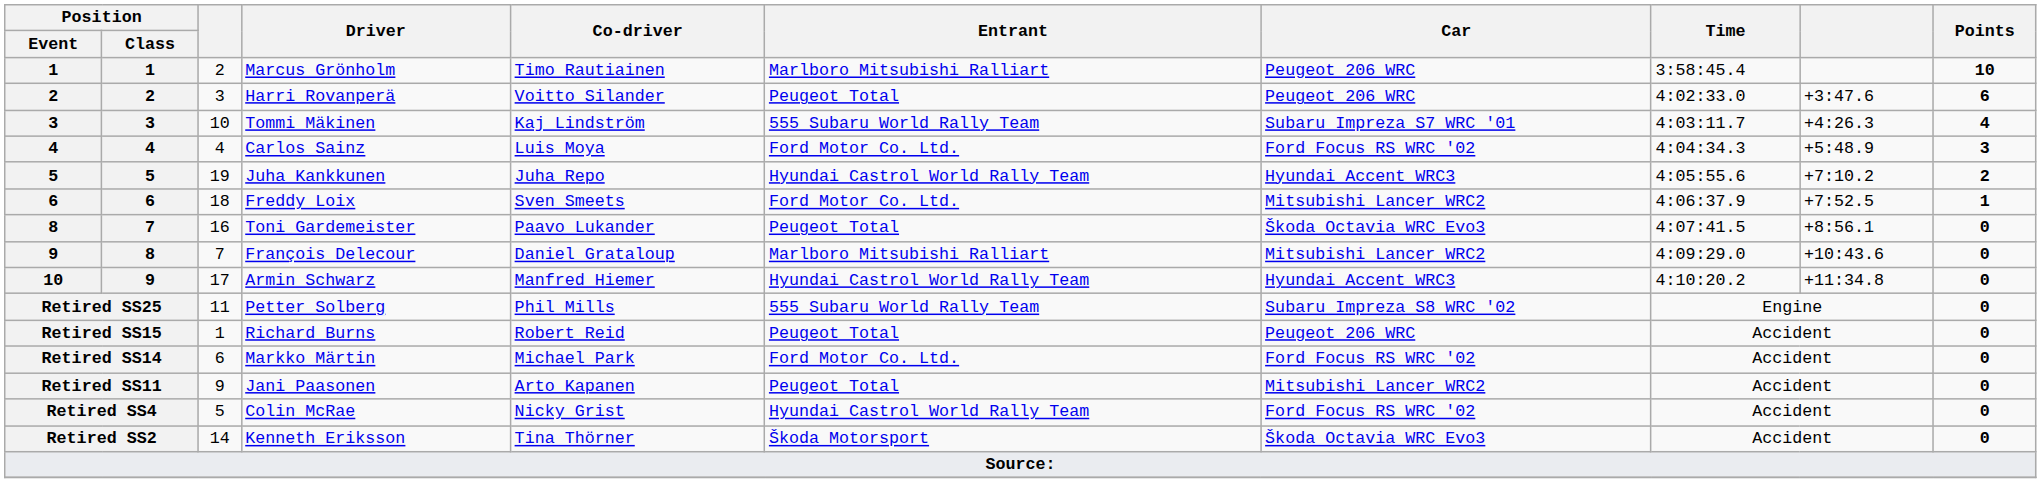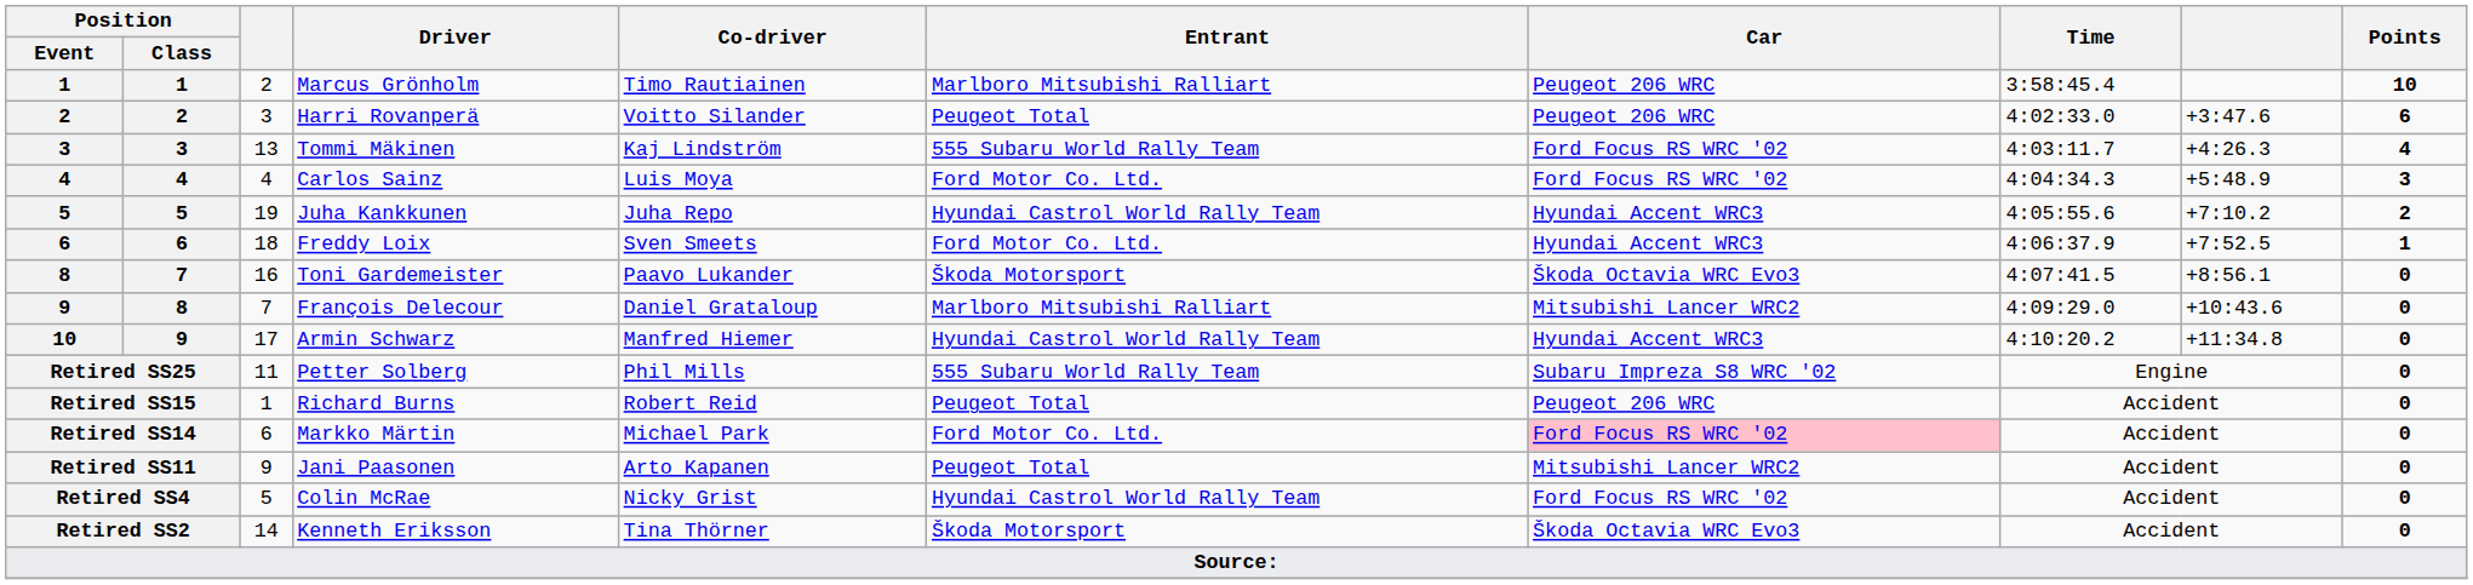 <table class="wikitable" width=85% style="font-size: 85%;">
 <tr>
 <th colspan="2">Position</th>
 <th rowspan="2"></th>
 <th rowspan="2">Driver</th>
 <th rowspan="2">Co-driver</th>
 <th rowspan="2">Entrant</th>
 <th rowspan="2">Car</th>
 <th rowspan="2">Time</th>
 <th rowspan="2"></th>
 <th rowspan="2">Points</th>
 </tr>
 <tr>
 <th>Event</th>
 <th>Class</th>
 </tr>
 <tr>
 <th>1</th>
 <th>1</th>
 <td align="center">2</td>
 <td> <a href='#'>Marcus Grönholm</a></td>
 <td> <a href='#'>Timo Rautiainen</a></td>
 <td> <a href='#'>Marlboro Mitsubishi Ralliart</a></td>
 <td><a href='#'>Peugeot 206 WRC</a></td>
 <td>3:58:45.4</td>
 <td></td>
 <td align="center"><strong>10</strong></td>
 </tr>
 <tr>
 <th>2</th>
 <th>2</th>
 <td align="center">3</td>
 <td> <a href='#'>Harri Rovanperä</a></td>
 <td> <a href='#'>Voitto Silander</a></td>
 <td> <a href='#'>Peugeot Total</a></td>
 <td><a href='#'>Peugeot 206 WRC</a></td>
 <td>4:02:33.0</td>
 <td>+3:47.6</td>
 <td align="center"><strong>6</strong></td>
 </tr>
 <tr>
 <th>3</th>
 <th>3</th>
-<td align="center">10</td>
+<td align="center">13</td>
 <td> <a href='#'>Tommi Mäkinen</a></td>
 <td> <a href='#'>Kaj Lindström</a></td>
 <td> <a href='#'>555 Subaru World Rally Team</a></td>
-<td><a href='#'>Subaru Impreza S7 WRC '01</a></td>
+<td><a href='#'>Ford Focus RS WRC '02</a></td>
 <td>4:03:11.7</td>
 <td>+4:26.3</td>
 <td align="center"><strong>4</strong></td>
 </tr>
 <tr>
 <th>4</th>
 <th>4</th>
 <td align="center">4</td>
 <td> <a href='#'>Carlos Sainz</a></td>
 <td> <a href='#'>Luis Moya</a></td>
 <td> <a href='#'>Ford Motor Co. Ltd.</a></td>
 <td><a href='#'>Ford Focus RS WRC '02</a></td>
 <td>4:04:34.3</td>
 <td>+5:48.9</td>
 <td align="center"><strong>3</strong></td>
 </tr>
 <tr>
 <th>5</th>
 <th>5</th>
 <td align="center">19</td>
 <td> <a href='#'>Juha Kankkunen</a></td>
 <td> <a href='#'>Juha Repo</a></td>
 <td> <a href='#'>Hyundai Castrol World Rally Team</a></td>
 <td><a href='#'>Hyundai Accent WRC3</a></td>
 <td>4:05:55.6</td>
 <td>+7:10.2</td>
 <td align="center"><strong>2</strong></td>
 </tr>
 <tr>
 <th>6</th>
 <th>6</th>
 <td align="center">18</td>
 <td> <a href='#'>Freddy Loix</a></td>
 <td> <a href='#'>Sven Smeets</a></td>
 <td> <a href='#'>Ford Motor Co. Ltd.</a></td>
-<td><a href='#'>Mitsubishi Lancer WRC2</a></td>
+<td><a href='#'>Hyundai Accent WRC3</a></td>
 <td>4:06:37.9</td>
 <td>+7:52.5</td>
 <td align="center"><strong>1</strong></td>
 </tr>
 <tr>
 <th>8</th>
 <th>7</th>
 <td align="center">16</td>
 <td> <a href='#'>Toni Gardemeister</a></td>
 <td> <a href='#'>Paavo Lukander</a></td>
-<td> <a href='#'>Peugeot Total</a></td>
+<td> <a href='#'>Škoda Motorsport</a></td>
 <td><a href='#'>Škoda Octavia WRC Evo3</a></td>
 <td>4:07:41.5</td>
 <td>+8:56.1</td>
 <td align="center"><strong>0</strong></td>
 </tr>
 <tr>
 <th>9</th>
 <th>8</th>
 <td align="center">7</td>
 <td> <a href='#'>François Delecour</a></td>
 <td> <a href='#'>Daniel Grataloup</a></td>
 <td> <a href='#'>Marlboro Mitsubishi Ralliart</a></td>
 <td><a href='#'>Mitsubishi Lancer WRC2</a></td>
 <td>4:09:29.0</td>
 <td>+10:43.6</td>
 <td align="center"><strong>0</strong></td>
 </tr>
 <tr>
 <th>10</th>
 <th>9</th>
 <td align="center">17</td>
 <td> <a href='#'>Armin Schwarz</a></td>
 <td> <a href='#'>Manfred Hiemer</a></td>
 <td> <a href='#'>Hyundai Castrol World Rally Team</a></td>
 <td><a href='#'>Hyundai Accent WRC3</a></td>
 <td>4:10:20.2</td>
 <td>+11:34.8</td>
 <td align="center"><strong>0</strong></td>
 </tr>
 <tr>
 <th colspan="2">Retired SS25</th>
 <td align="center">11</td>
 <td> <a href='#'>Petter Solberg</a></td>
 <td> <a href='#'>Phil Mills</a></td>
 <td> <a href='#'>555 Subaru World Rally Team</a></td>
 <td><a href='#'>Subaru Impreza S8 WRC '02</a></td>
 <td align="center" colspan="2">Engine</td>
 <td align="center"><strong>0</strong></td>
 </tr>
 <tr>
 <th colspan="2">Retired SS15</th>
 <td align="center">1</td>
 <td> <a href='#'>Richard Burns</a></td>
 <td> <a href='#'>Robert Reid</a></td>
 <td> <a href='#'>Peugeot Total</a></td>
 <td><a href='#'>Peugeot 206 WRC</a></td>
 <td align="center" colspan="2">Accident</td>
 <td align="center"><strong>0</strong></td>
 </tr>
 <tr>
 <th colspan="2">Retired SS14</th>
 <td align="center">6</td>
 <td> <a href='#'>Markko Märtin</a></td>
 <td> <a href='#'>Michael Park</a></td>
 <td> <a href='#'>Ford Motor Co. Ltd.</a></td>
-<td><a href='#'>Ford Focus RS WRC '02</a></td>
+<td style="background: pink;"><a href='#'>Ford Focus RS WRC '02</a></td>
 <td align="center" colspan="2">Accident</td>
 <td align="center"><strong>0</strong></td>
 </tr>
 <tr>
 <th colspan="2">Retired SS11</th>
 <td align="center">9</td>
 <td> <a href='#'>Jani Paasonen</a></td>
 <td> <a href='#'>Arto Kapanen</a></td>
 <td> <a href='#'>Peugeot Total</a></td>
 <td><a href='#'>Mitsubishi Lancer WRC2</a></td>
 <td align="center" colspan="2">Accident</td>
 <td align="center"><strong>0</strong></td>
 </tr>
 <tr>
 <th colspan="2">Retired SS4</th>
 <td align="center">5</td>
 <td> <a href='#'>Colin McRae</a></td>
 <td> <a href='#'>Nicky Grist</a></td>
 <td> <a href='#'>Hyundai Castrol World Rally Team</a></td>
 <td><a href='#'>Ford Focus RS WRC '02</a></td>
 <td align="center" colspan="2">Accident</td>
 <td align="center"><strong>0</strong></td>
 </tr>
 <tr>
 <th colspan="2">Retired SS2</th>
 <td align="center">14</td>
 <td> <a href='#'>Kenneth Eriksson</a></td>
 <td> <a href='#'>Tina Thörner</a></td>
 <td> <a href='#'>Škoda Motorsport</a></td>
 <td><a href='#'>Škoda Octavia WRC Evo3</a></td>
 <td align="center" colspan="2">Accident</td>
 <td align="center"><strong>0</strong></td>
 </tr>
 <tr>
 <td style="background-color:#EAECF0; text-align:center" colspan="10"><strong>Source:</strong></td>
 </tr>
 <tr>
 </tr>
 </table>
